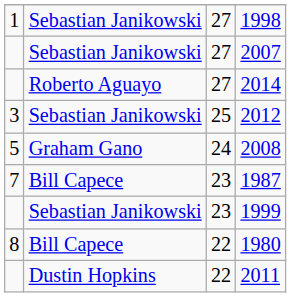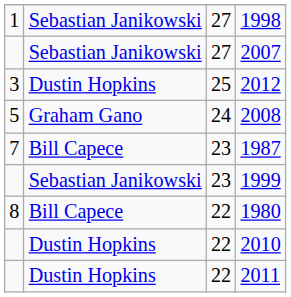 <table class="wikitable">
 <tr>
 </tr>
 <tr>
 <td>1</td>
 <td><a href='#'>Sebastian Janikowski</a></td>
 <td>27</td>
 <td><a href='#'>1998</a></td>
 </tr>
 <tr>
 <td></td>
 <td><a href='#'>Sebastian Janikowski</a></td>
 <td>27</td>
 <td><a href='#'>2007</a></td>
 </tr>
 <tr>
-<td></td>
-<td><a href='#'>Roberto Aguayo</a></td>
-<td>27</td>
-<td><a href='#'>2014</a></td>
-</tr>
-<tr>
 <td>3</td>
-<td><a href='#'>Sebastian Janikowski</a></td>
+<td><a href='#'>Dustin Hopkins</a></td>
 <td>25</td>
 <td><a href='#'>2012</a></td>
 </tr>
 <tr>
 <td>5</td>
 <td><a href='#'>Graham Gano</a></td>
 <td>24</td>
 <td><a href='#'>2008</a></td>
 </tr>
 <tr>
 <td>7</td>
 <td><a href='#'>Bill Capece</a></td>
 <td>23</td>
 <td><a href='#'>1987</a></td>
 </tr>
 <tr>
 <td></td>
 <td><a href='#'>Sebastian Janikowski</a></td>
 <td>23</td>
 <td><a href='#'>1999</a></td>
 </tr>
 <tr>
 <td>8</td>
 <td><a href='#'>Bill Capece</a></td>
 <td>22</td>
 <td><a href='#'>1980</a></td>
 </tr>
 <tr>
 <td></td>
 <td><a href='#'>Dustin Hopkins</a></td>
 <td>22</td>
+<td><a href='#'>2010</a></td>
+</tr>
+<tr>
+<td></td>
+<td><a href='#'>Dustin Hopkins</a></td>
+<td>22</td>
 <td><a href='#'>2011</a></td>
 </tr>
 </table>
